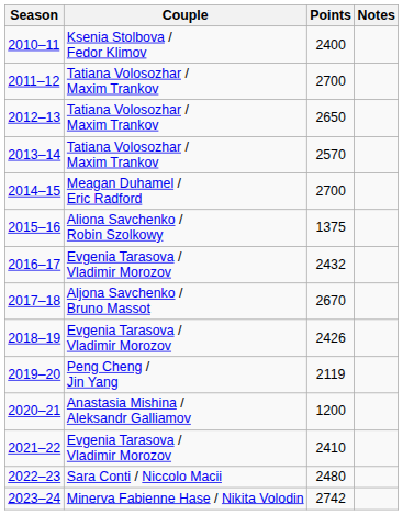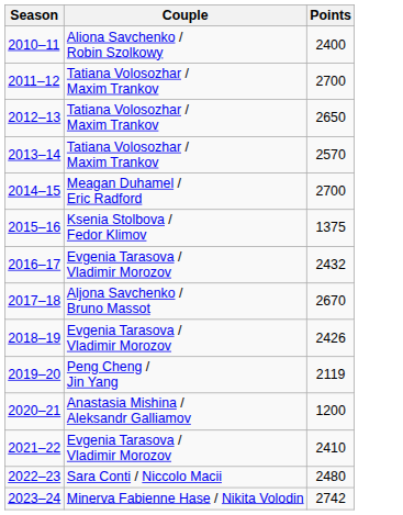 <table class="wikitable sortable">
 <tr>
 <th>Season</th>
 <th>Couple</th>
 <th>Points</th>
-<th>Notes</th>
 </tr>
 <tr>
 <td><a href='#'>2010–11</a></td>
-<td> <a href='#'>Ksenia Stolbova</a> /<br> <a href='#'>Fedor Klimov</a></td>
+<td> <a href='#'>Aliona Savchenko</a> /<br> <a href='#'>Robin Szolkowy</a></td>
 <td style="text-align: center;">2400</td>
-<td></td>
 </tr>
 <tr>
 <td><a href='#'>2011–12</a></td>
 <td> <a href='#'>Tatiana Volosozhar</a> /<br> <a href='#'>Maxim Trankov</a></td>
 <td style="text-align: center;">2700</td>
-<td></td>
 </tr>
 <tr>
 <td><a href='#'>2012–13</a></td>
 <td> <a href='#'>Tatiana Volosozhar</a> /<br> <a href='#'>Maxim Trankov</a></td>
 <td style="text-align: center;">2650</td>
-<td></td>
 </tr>
 <tr>
 <td><a href='#'>2013–14</a></td>
 <td> <a href='#'>Tatiana Volosozhar</a> /<br> <a href='#'>Maxim Trankov</a></td>
 <td style="text-align: center;">2570</td>
-<td></td>
 </tr>
 <tr>
 <td><a href='#'>2014–15</a></td>
 <td> <a href='#'>Meagan Duhamel</a> /<br> <a href='#'>Eric Radford</a></td>
 <td style="text-align: center;">2700</td>
-<td></td>
 </tr>
 <tr>
 <td><a href='#'>2015–16</a></td>
-<td> <a href='#'>Aliona Savchenko</a> /<br> <a href='#'>Robin Szolkowy</a></td>
+<td> <a href='#'>Ksenia Stolbova</a> /<br> <a href='#'>Fedor Klimov</a></td>
 <td style="text-align: center;">1375</td>
-<td></td>
 </tr>
 <tr>
 <td><a href='#'>2016–17</a></td>
 <td> <a href='#'>Evgenia Tarasova</a> /<br> <a href='#'>Vladimir Morozov</a></td>
 <td style="text-align: center;">2432</td>
-<td></td>
 </tr>
 <tr>
 <td><a href='#'>2017–18</a></td>
 <td> <a href='#'>Aljona Savchenko</a> /<br> <a href='#'>Bruno Massot</a></td>
 <td style="text-align: center;">2670</td>
-<td></td>
 </tr>
 <tr>
 <td><a href='#'>2018–19</a></td>
 <td> <a href='#'>Evgenia Tarasova</a> /<br> <a href='#'>Vladimir Morozov</a></td>
 <td style="text-align: center;">2426</td>
-<td></td>
 </tr>
 <tr>
 <td><a href='#'>2019–20</a></td>
 <td> <a href='#'>Peng Cheng</a> /<br> <a href='#'>Jin Yang</a></td>
 <td style="text-align: center;">2119</td>
-<td></td>
 </tr>
 <tr>
 <td><a href='#'>2020–21</a></td>
 <td> <a href='#'>Anastasia Mishina</a> /<br> <a href='#'>Aleksandr Galliamov</a></td>
 <td style="text-align: center;">1200</td>
-<td></td>
 </tr>
 <tr>
 <td><a href='#'>2021–22</a></td>
 <td> <a href='#'>Evgenia Tarasova</a> /<br> <a href='#'>Vladimir Morozov</a></td>
 <td style="text-align: center;">2410</td>
-<td></td>
 </tr>
 <tr>
 <td><a href='#'>2022–23</a></td>
 <td> <a href='#'>Sara Conti</a> / <a href='#'>Niccolo Macii</a></td>
 <td style="text-align: center;">2480</td>
-<td></td>
 </tr>
 <tr>
 <td><a href='#'>2023–24</a></td>
 <td> <a href='#'>Minerva Fabienne Hase</a> / <a href='#'>Nikita Volodin</a></td>
 <td style="text-align: center;">2742</td>
-<td></td>
 </tr>
 </table>
